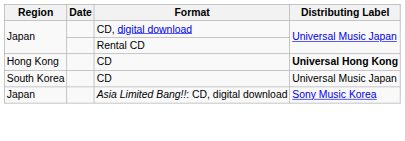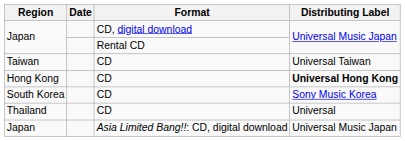 <table class="wikitable">
 <tr>
 <th>Region</th>
 <th>Date</th>
 <th>Format</th>
 <th>Distributing Label</th>
 </tr>
 <tr>
 <td rowspan="2">Japan</td>
 <td></td>
 <td>CD, <a href='#'>digital download</a></td>
 <td rowspan="2"><a href='#'>Universal Music Japan</a></td>
 </tr>
 <tr>
 <td></td>
 <td>Rental CD</td>
 </tr>
 <tr>
+<td>Taiwan</td>
+<td></td>
+<td>CD</td>
+<td>Universal Taiwan</td>
+</tr>
+<tr>
 <td>Hong Kong</td>
 <td></td>
 <td>CD</td>
 <td><strong>Universal Hong Kong</strong></td>
 </tr>
 <tr>
 <td>South Korea</td>
 <td></td>
 <td>CD</td>
-<td>Universal Music Japan</td>
+<td><a href='#'>Sony Music Korea</a></td>
+</tr>
+<tr>
+<td>Thailand</td>
+<td></td>
+<td>CD</td>
+<td>Universal</td>
 </tr>
 <tr>
 <td>Japan</td>
 <td></td>
 <td><em>Asia Limited Bang!!</em>: CD, digital download</td>
-<td><a href='#'>Sony Music Korea</a></td>
+<td>Universal Music Japan</td>
 </tr>
 </table>
